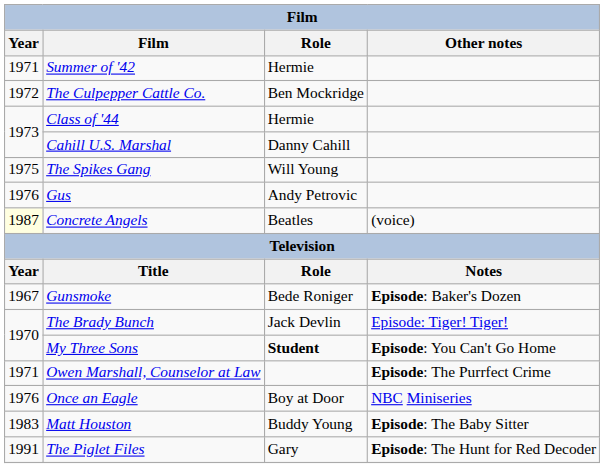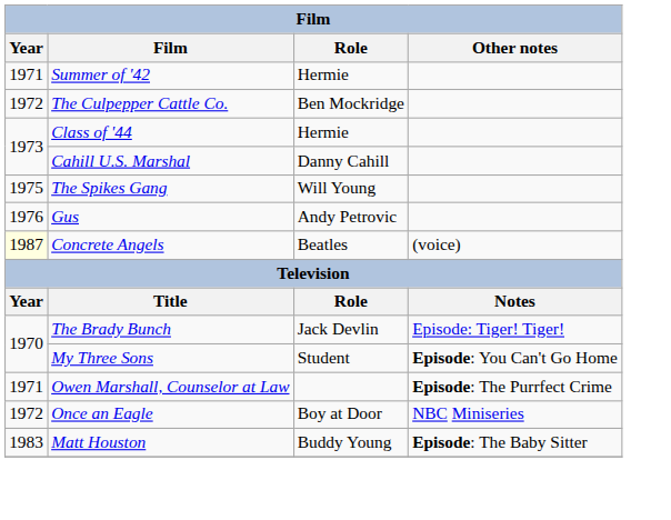 <table class="wikitable" style="font-size: 90%;">
 <tr>
 <th colspan="4" style="background: LightSteelBlue;">Film</th>
 </tr>
 <tr>
 <th>Year</th>
 <th>Film</th>
 <th>Role</th>
 <th>Other notes</th>
 </tr>
 <tr>
 <td>1971</td>
 <td><em><a href='#'>Summer of '42</a></em></td>
 <td>Hermie</td>
 <td></td>
 </tr>
 <tr>
 <td>1972</td>
 <td><em><a href='#'>The Culpepper Cattle Co.</a></em></td>
 <td>Ben Mockridge</td>
 <td></td>
 </tr>
 <tr>
 <td rowspan="2">1973</td>
 <td><em><a href='#'>Class of '44</a></em></td>
 <td>Hermie</td>
 <td></td>
 </tr>
 <tr>
 <td><em><a href='#'>Cahill U.S. Marshal</a></em></td>
 <td>Danny Cahill</td>
 <td></td>
 </tr>
 <tr>
 <td>1975</td>
 <td><em><a href='#'>The Spikes Gang</a></em></td>
 <td>Will Young</td>
 <td></td>
 </tr>
 <tr>
 <td>1976</td>
 <td><em><a href='#'>Gus</a></em></td>
 <td>Andy Petrovic</td>
 <td></td>
 </tr>
 <tr>
 <td style="background: lightyellow;">1987</td>
 <td><em><a href='#'>Concrete Angels</a></em></td>
 <td>Beatles</td>
 <td>(voice)</td>
 </tr>
 <tr>
 <th colspan="4" style="background: LightSteelBlue;">Television</th>
 </tr>
 <tr>
 <th>Year</th>
 <th>Title</th>
 <th>Role</th>
 <th>Notes</th>
 </tr>
 <tr>
-<td>1967</td>
-<td><em><a href='#'>Gunsmoke</a></em></td>
-<td>Bede Roniger</td>
-<td><strong>Episode</strong>: Baker's Dozen</td>
-</tr>
-<tr>
 <td rowspan="2">1970</td>
 <td><em><a href='#'>The Brady Bunch</a></em></td>
 <td>Jack Devlin</td>
 <td><a href='#'>Episode: Tiger! Tiger!</a></td>
 </tr>
 <tr>
 <td><em><a href='#'>My Three Sons</a></em></td>
-<td><strong>Student</strong></td>
+<td>Student</td>
 <td><strong>Episode</strong>: You Can't Go Home</td>
 </tr>
 <tr>
 <td>1971</td>
 <td><em><a href='#'>Owen Marshall, Counselor at Law</a></em></td>
 <td></td>
 <td><strong>Episode</strong>: The Purrfect Crime</td>
 </tr>
 <tr>
-<td>1976</td>
+<td>1972</td>
 <td><em><a href='#'>Once an Eagle</a></em></td>
 <td>Boy at Door</td>
 <td><a href='#'>NBC</a> <a href='#'>Miniseries</a></td>
 </tr>
 <tr>
 <td>1983</td>
 <td><em><a href='#'>Matt Houston</a></em></td>
 <td>Buddy Young</td>
 <td><strong>Episode</strong>: The Baby Sitter</td>
 </tr>
 <tr>
-<td>1991</td>
-<td><em><a href='#'>The Piglet Files</a></em></td>
-<td>Gary</td>
-<td><strong>Episode</strong>: The Hunt for Red Decoder</td>
-</tr>
-<tr>
 </tr>
 </table>
